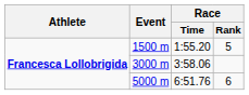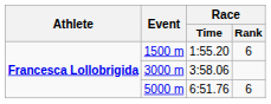 <table class=wikitable style=font-size:90%;text-align:center>
 <tr>
 <th rowspan=2>Athlete</th>
 <th rowspan=2>Event</th>
 <th colspan="2">Race</th>
 </tr>
 <tr style="font-size:95%">
 <th>Time</th>
 <th>Rank</th>
 </tr>
 <tr>
 <td align=left rowspan=3><strong><a href='#'>Francesca Lollobrigida</a></strong></td>
 <td align=left><a href='#'>1500 m</a></td>
 <td>1:55.20</td>
-<td>5</td>
+<td>6</td>
 </tr>
 <tr>
 <td align=left><a href='#'>3000 m</a></td>
 <td>3:58.06</td>
 <td></td>
 </tr>
 <tr>
 <td align=left><a href='#'>5000 m</a></td>
 <td>6:51.76</td>
 <td>6</td>
 </tr>
 </table>
